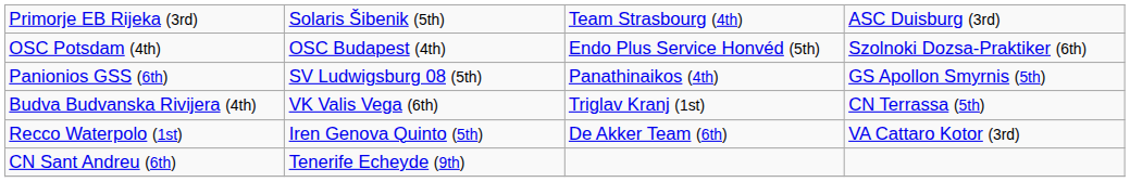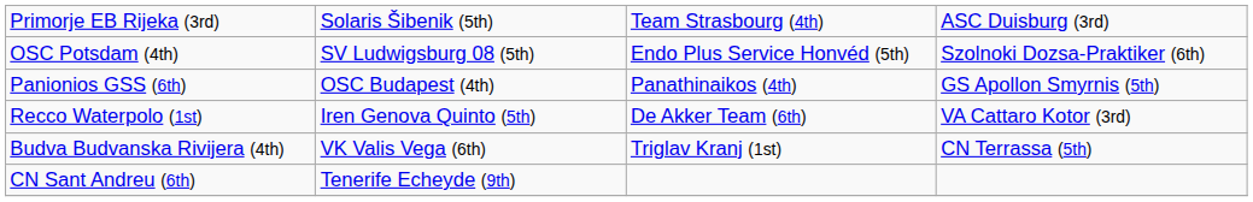 <table class="wikitable">
 <tr>
 <td width=240px> <a href='#'>Primorje EB Rijeka</a> <small>(3rd)</small></td>
 <td width=240px> <a href='#'>Solaris Šibenik</a> <small>(5th)</small></td>
 <td width=240px> <a href='#'>Team Strasbourg</a> <small>(<a href='#'>4th</a>)</small></td>
 <td width=240px> <a href='#'>ASC Duisburg</a> <small>(3rd)</small></td>
 </tr>
 <tr>
 <td> <a href='#'>OSC Potsdam</a> <small>(4th)</small></td>
-<td> <a href='#'>OSC Budapest</a> <small>(4th)</small></td>
+<td> <a href='#'>SV Ludwigsburg 08</a> <small>(5th)</small></td>
 <td> <a href='#'>Endo Plus Service Honvéd</a> <small>(5th)</small></td>
 <td> <a href='#'>Szolnoki Dozsa-Praktiker</a> <small>(6th)</small></td>
 </tr>
 <tr>
 <td> <a href='#'>Panionios GSS</a> <small>(<a href='#'>6th</a>)</small></td>
-<td> <a href='#'>SV Ludwigsburg 08</a> <small>(5th)</small></td>
+<td> <a href='#'>OSC Budapest</a> <small>(4th)</small></td>
 <td> <a href='#'>Panathinaikos</a> <small>(<a href='#'>4th</a>)</small></td>
 <td> <a href='#'>GS Apollon Smyrnis</a> <small>(<a href='#'>5th</a>)</small></td>
+</tr>
+<tr>
+<td> <a href='#'>Recco Waterpolo</a> <small>(<a href='#'>1st</a>)</small></td>
+<td> <a href='#'>Iren Genova Quinto</a> <small>(<a href='#'>5th</a>)</small></td>
+<td> <a href='#'>De Akker Team</a> <small>(<a href='#'>6th</a>)</small></td>
+<td> <a href='#'>VA Cattaro Kotor</a> <small>(3rd)</small></td>
 </tr>
 <tr>
 <td> <a href='#'>Budva Budvanska Rivijera</a> <small>(4th)</small></td>
 <td> <a href='#'>VK Valis Vega</a> <small>(6th)</small></td>
 <td> <a href='#'>Triglav Kranj</a> <small>(1st)</small></td>
 <td> <a href='#'>CN Terrassa</a> <small>(<a href='#'>5th</a>)</small></td>
-</tr>
-<tr>
-<td> <a href='#'>Recco Waterpolo</a> <small>(<a href='#'>1st</a>)</small></td>
-<td> <a href='#'>Iren Genova Quinto</a> <small>(<a href='#'>5th</a>)</small></td>
-<td> <a href='#'>De Akker Team</a> <small>(<a href='#'>6th</a>)</small></td>
-<td> <a href='#'>VA Cattaro Kotor</a> <small>(3rd)</small></td>
 </tr>
 <tr>
 <td> <a href='#'>CN Sant Andreu</a> <small>(<a href='#'>6th</a>)</small></td>
 <td> <a href='#'>Tenerife Echeyde</a> <small>(<a href='#'>9th</a>)</small></td>
 <td></td>
 <td></td>
 </tr>
 <tr>
 </tr>
 </table>
